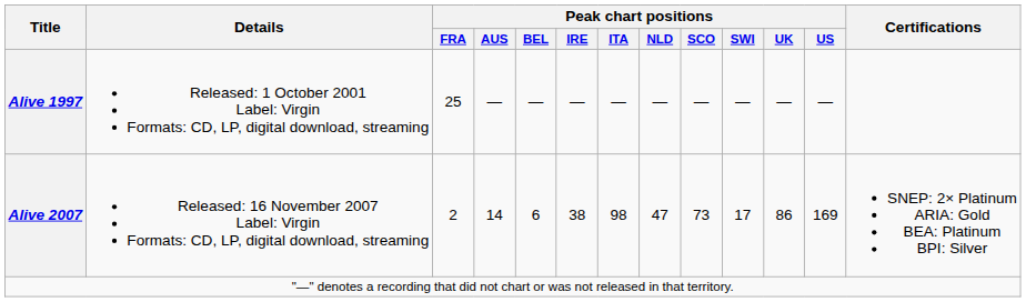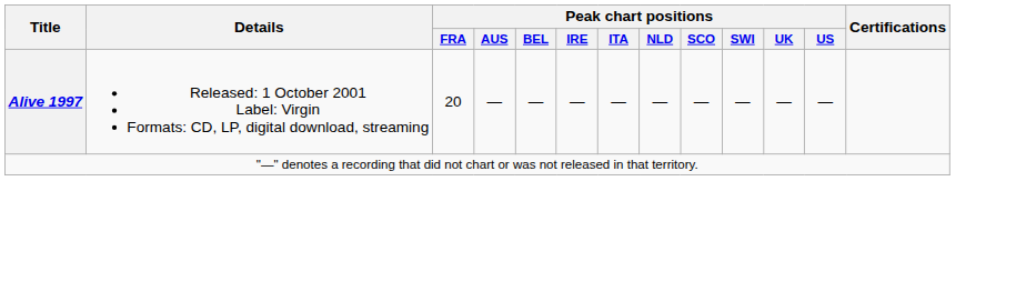 <table class="wikitable plainrowheaders" style="text-align:center;">
 <tr>
 <th scope="col" rowspan="2">Title</th>
 <th scope="col" rowspan="2">Details</th>
 <th scope="col" colspan="10">Peak chart positions</th>
 <th scope="col" rowspan="2">Certifications</th>
 </tr>
 <tr>
 <th scope="col" style="width:2.75em;font-size:85%;"><a href='#'>FRA</a><br></th>
 <th scope="col" style="width:2.75em;font-size:85%;"><a href='#'>AUS</a><br></th>
 <th scope="col" style="width:2.75em;font-size:85%;"><a href='#'>BEL</a><br></th>
 <th scope="col" style="width:2.75em;font-size:85%;"><a href='#'>IRE</a><br></th>
 <th scope="col" style="width:2.75em;font-size:85%;"><a href='#'>ITA</a><br></th>
 <th scope="col" style="width:2.75em;font-size:85%;"><a href='#'>NLD</a><br></th>
 <th scope="col" style="width:2.75em;font-size:85%;"><a href='#'>SCO</a><br></th>
 <th scope="col" style="width:2.75em;font-size:85%;"><a href='#'>SWI</a><br></th>
 <th scope="col" style="width:2.75em;font-size:85%;"><a href='#'>UK</a><br></th>
 <th scope="col" style="width:2.75em;font-size:85%;"><a href='#'>US</a><br></th>
 </tr>
 <tr>
 <th scope="row"><em><a href='#'>Alive 1997</a></em></th>
 <td><br><ul><li>Released: 1 October 2001 </li><li>Label: Virgin</li><li>Formats: CD, LP, digital download, streaming</li></ul></td>
-<td>25</td>
+<td>20</td>
 <td>—</td>
 <td>—</td>
 <td>—</td>
 <td>—</td>
 <td>—</td>
 <td>—</td>
 <td>—</td>
 <td>—</td>
 <td>—</td>
 <td></td>
 </tr>
 <tr>
-<th scope="row"><em><a href='#'>Alive 2007</a></em></th>
-<td><br><ul><li>Released: 16 November 2007 </li><li>Label: Virgin</li><li>Formats: CD, LP, digital download, streaming</li></ul></td>
-<td>2</td>
-<td>14</td>
-<td>6</td>
-<td>38</td>
-<td>98</td>
-<td>47</td>
-<td>73</td>
-<td>17</td>
-<td>86</td>
-<td>169</td>
-<td><br><ul><li>SNEP: 2× Platinum</li><li>ARIA: Gold</li><li>BEA: Platinum</li><li>BPI: Silver</li></ul></td>
-</tr>
-<tr>
 <td colspan="13" style="font-size:85%">"—" denotes a recording that did not chart or was not released in that territory.</td>
 </tr>
 </table>
